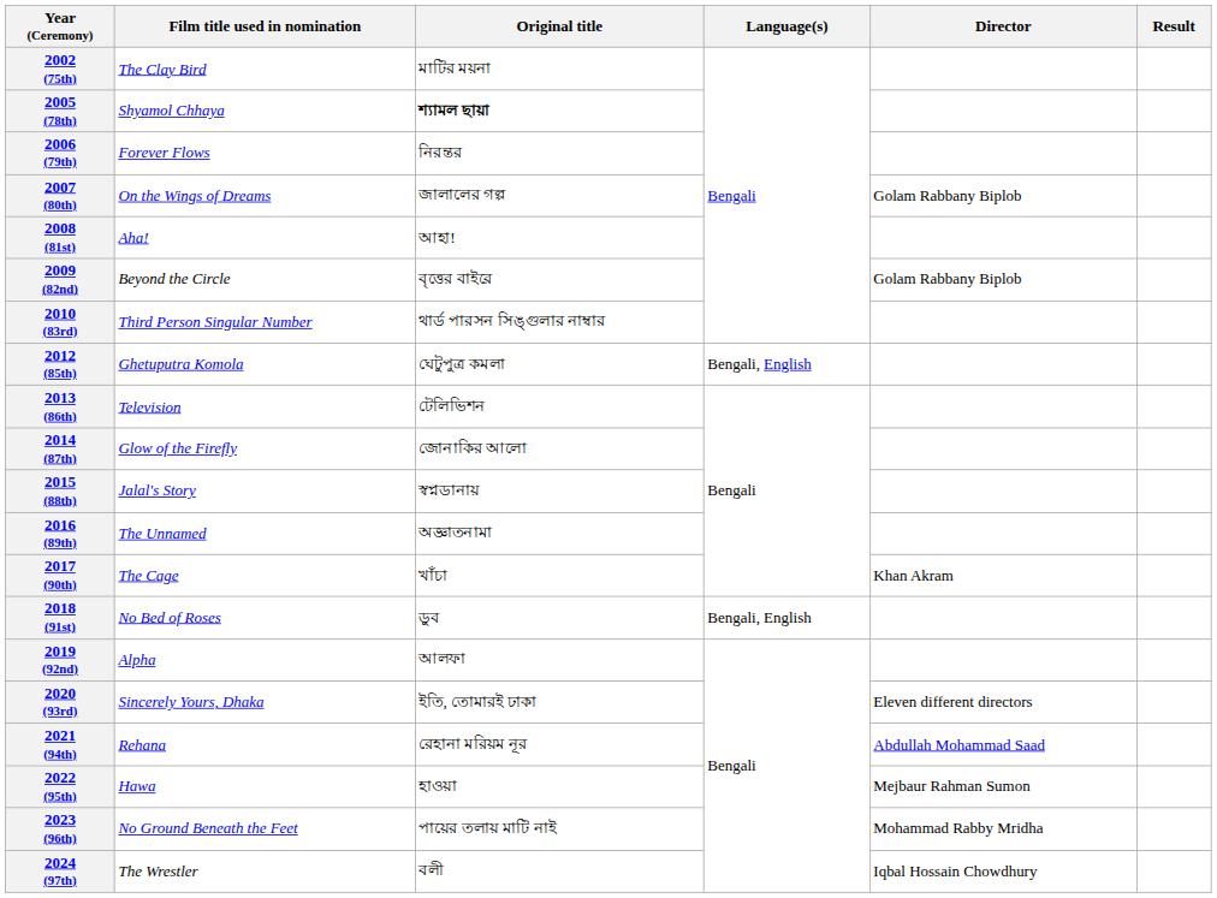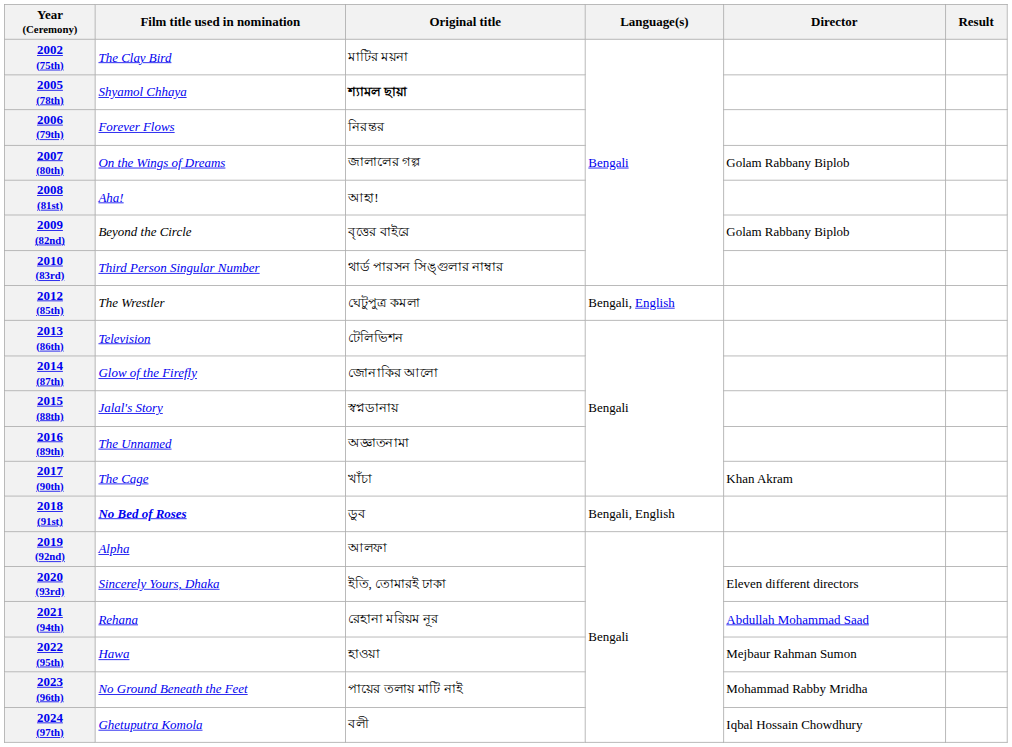 <table class="wikitable sortable" width="98%" style="background:#ffffff;">
 <tr>
 <th>Year<br><small>(Ceremony)</small></th>
 <th>Film title used in nomination</th>
 <th>Original title</th>
 <th>Language(s)</th>
 <th>Director</th>
 <th>Result</th>
 </tr>
 <tr>
 <th align="center"><a href='#'>2002</a><br><small><a href='#'>(75th)</a></small></th>
 <td><em><a href='#'>The Clay Bird</a></em></td>
 <td>মাটির ময়না</td>
 <td rowspan="7"><a href='#'>Bengali</a></td>
 <td></td>
 <td></td>
 </tr>
 <tr>
 <th align="center"><a href='#'>2005</a><br><small><a href='#'>(78th)</a></small></th>
 <td><em><a href='#'>Shyamol Chhaya</a></em></td>
 <td><strong>শ্যামল ছায়া</strong></td>
 <td></td>
 <td></td>
 </tr>
 <tr>
 <th align="center"><a href='#'>2006</a><br><small><a href='#'>(79th)</a></small></th>
 <td><em><a href='#'>Forever Flows</a></em></td>
 <td>নিরন্তর</td>
 <td></td>
 <td></td>
 </tr>
 <tr>
 <th align="center"><a href='#'>2007</a><br><small><a href='#'>(80th)</a></small></th>
 <td><em><a href='#'>On the Wings of Dreams</a></em></td>
 <td>জালালের গল্প</td>
 <td>Golam Rabbany Biplob</td>
 <td></td>
 </tr>
 <tr>
 <th align="center"><a href='#'>2008</a><br><small><a href='#'>(81st)</a></small></th>
 <td><em><a href='#'>Aha!</a></em></td>
 <td>আহা!</td>
 <td></td>
 <td></td>
 </tr>
 <tr>
 <th align="center"><a href='#'>2009</a><br><small><a href='#'>(82nd)</a></small></th>
 <td><em>Beyond the Circle</em></td>
 <td>বৃত্তের বাইরে</td>
 <td>Golam Rabbany Biplob</td>
 <td></td>
 </tr>
 <tr>
 <th align="center"><a href='#'>2010</a><br><small><a href='#'>(83rd)</a></small></th>
 <td><em><a href='#'>Third Person Singular Number</a></em></td>
 <td>থার্ড পারসন সিঙ্গুলার নাম্বার</td>
 <td></td>
 <td></td>
 </tr>
 <tr>
 <th align="center"><a href='#'>2012</a><br><small><a href='#'>(85th)</a></small></th>
-<td><em><a href='#'>Ghetuputra Komola</a></em></td>
+<td><em>The Wrestler</em></td>
 <td>ঘেটুপুত্র কমলা</td>
 <td>Bengali, <a href='#'>English</a></td>
 <td></td>
 <td></td>
 </tr>
 <tr>
 <th align="center"><a href='#'>2013</a><br><small><a href='#'>(86th)</a></small></th>
 <td><em><a href='#'>Television</a></em></td>
 <td>টেলিভিশন</td>
 <td rowspan="5">Bengali</td>
 <td></td>
 <td></td>
 </tr>
 <tr>
 <th align="center"><a href='#'>2014</a><br><small><a href='#'>(87th)</a></small></th>
 <td><em><a href='#'>Glow of the Firefly</a></em></td>
 <td>জোনাকির আলো</td>
 <td></td>
 <td></td>
 </tr>
 <tr>
 <th align="center"><a href='#'>2015</a><br><small><a href='#'>(88th)</a></small></th>
 <td><em><a href='#'>Jalal's Story</a></em></td>
 <td>স্বপ্নডানায়</td>
 <td></td>
 <td></td>
 </tr>
 <tr>
 <th align="center"><a href='#'>2016</a><br><small><a href='#'>(89th)</a></small></th>
 <td><em><a href='#'>The Unnamed</a></em></td>
 <td>অজ্ঞাতনামা</td>
 <td></td>
 <td></td>
 </tr>
 <tr>
 <th align="center"><a href='#'>2017</a><br><small><a href='#'>(90th)</a></small></th>
 <td><em><a href='#'>The Cage</a></em></td>
 <td>খাঁচা</td>
 <td>Khan Akram</td>
 <td></td>
 </tr>
 <tr>
 <th align="center"><a href='#'>2018</a><br><small><a href='#'>(91st)</a></small></th>
-<td><em><a href='#'>No Bed of Roses</a></em></td>
+<td><strong><em><a href='#'>No Bed of Roses</a></em></strong></td>
 <td>ডুব</td>
 <td>Bengali, English</td>
 <td></td>
 <td></td>
 </tr>
 <tr>
 <th align="center"><a href='#'>2019</a><br><small><a href='#'>(92nd)</a></small></th>
 <td><em><a href='#'>Alpha</a></em></td>
 <td>আলফা</td>
 <td rowspan="6">Bengali</td>
 <td></td>
 <td></td>
 </tr>
 <tr>
 <th align="center"><a href='#'>2020</a><br><small><a href='#'>(93rd)</a></small></th>
 <td><em><a href='#'>Sincerely Yours, Dhaka</a></em></td>
 <td>ইতি, তোমারই ঢাকা</td>
 <td>Eleven different directors</td>
 <td></td>
 </tr>
 <tr>
 <th align="center"><a href='#'>2021</a><br><small><a href='#'>(94th)</a></small></th>
 <td><em><a href='#'>Rehana</a></em></td>
 <td>রেহানা মরিয়ম নূর</td>
 <td><a href='#'>Abdullah Mohammad Saad</a></td>
 <td></td>
 </tr>
 <tr>
 <th align="center"><a href='#'>2022</a><br><small><a href='#'>(95th)</a></small></th>
 <td><em><a href='#'>Hawa</a></em></td>
 <td>হাওয়া</td>
 <td>Mejbaur Rahman Sumon</td>
 <td></td>
 </tr>
 <tr>
 <th align="center"><a href='#'>2023</a><br><small><a href='#'>(96th)</a></small></th>
 <td><em><a href='#'>No Ground Beneath the Feet</a></em></td>
 <td>পায়ের তলায় মাটি নাই</td>
 <td>Mohammad Rabby Mridha</td>
 <td></td>
 </tr>
 <tr>
 <th><a href='#'>2024</a><br><small><a href='#'>(97th)</a></small></th>
-<td><em>The Wrestler</em></td>
+<td><em><a href='#'>Ghetuputra Komola</a></em></td>
 <td>বলী</td>
 <td>Iqbal Hossain Chowdhury</td>
 <td></td>
 </tr>
 </table>
